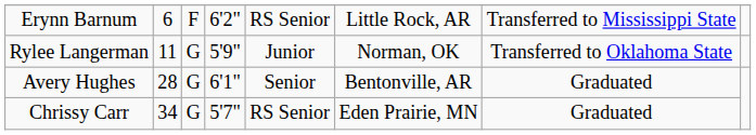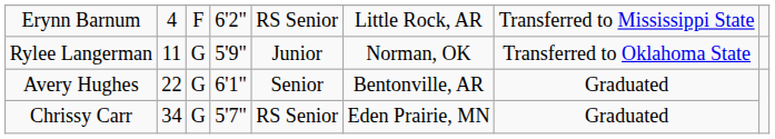 <table class="wikitable sortable" style="text-align: center">
 <tr align=center>
 </tr>
 <tr>
 <td>Erynn Barnum</td>
-<td>6</td>
+<td>4</td>
 <td>F</td>
 <td>6'2"</td>
 <td>RS Senior</td>
 <td>Little Rock, AR</td>
 <td>Transferred to <a href='#'>Mississippi State</a></td>
 <td></td>
 </tr>
 <tr>
 <td>Rylee Langerman</td>
 <td>11</td>
 <td>G</td>
 <td>5'9"</td>
 <td>Junior</td>
 <td>Norman, OK</td>
 <td>Transferred to <a href='#'>Oklahoma State</a></td>
 <td></td>
 </tr>
 <tr>
 <td>Avery Hughes</td>
-<td>28</td>
+<td>22</td>
 <td>G</td>
 <td>6'1"</td>
 <td>Senior</td>
 <td>Bentonville, AR</td>
 <td>Graduated</td>
 </tr>
 <tr>
 <td>Chrissy Carr</td>
 <td>34</td>
 <td>G</td>
 <td>5'7"</td>
 <td>RS Senior</td>
 <td>Eden Prairie, MN</td>
 <td>Graduated</td>
 </tr>
 </table>
